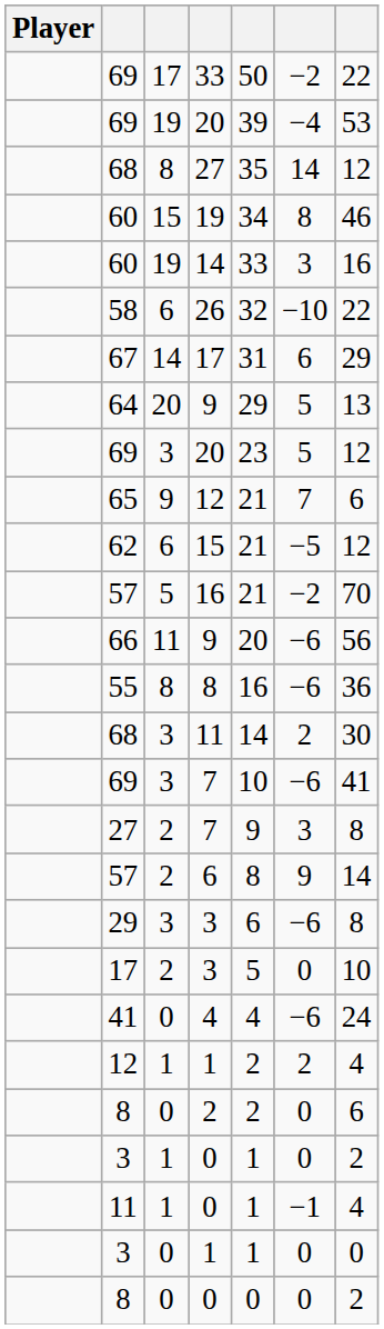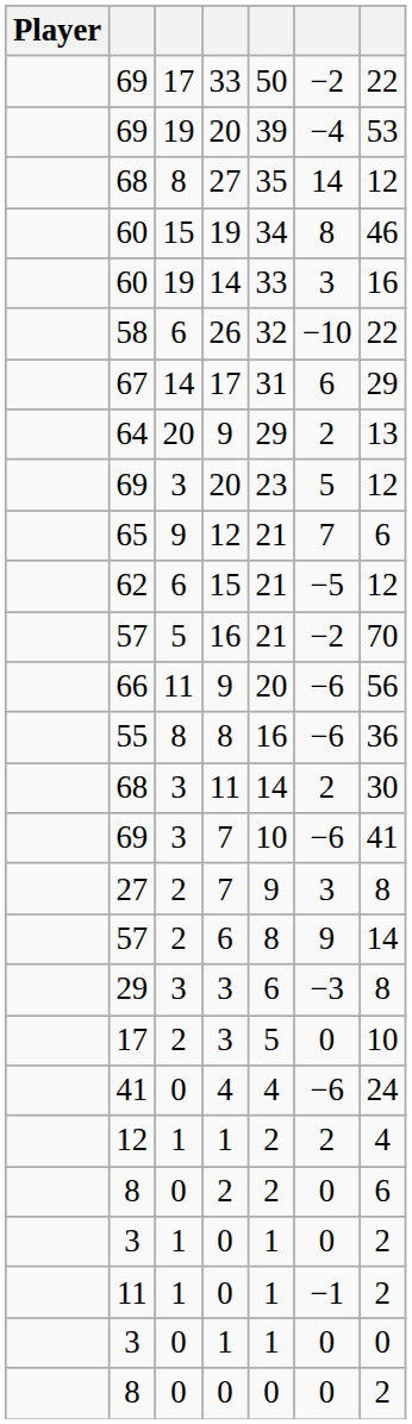 <table class="wikitable sortable" style="text-align:center;">
 <tr>
 <th>Player</th>
 <th></th>
 <th></th>
 <th></th>
 <th></th>
 <th data-sort-type="number"></th>
 <th></th>
 </tr>
 <tr>
 <td></td>
 <td>69</td>
 <td>17</td>
 <td>33</td>
 <td>50</td>
 <td>−2</td>
 <td>22</td>
 </tr>
 <tr>
 <td></td>
 <td>69</td>
 <td>19</td>
 <td>20</td>
 <td>39</td>
 <td>−4</td>
 <td>53</td>
 </tr>
 <tr>
 <td></td>
 <td>68</td>
 <td>8</td>
 <td>27</td>
 <td>35</td>
 <td>14</td>
 <td>12</td>
 </tr>
 <tr>
 <td></td>
 <td>60</td>
 <td>15</td>
 <td>19</td>
 <td>34</td>
 <td>8</td>
 <td>46</td>
 </tr>
 <tr>
 <td></td>
 <td>60</td>
 <td>19</td>
 <td>14</td>
 <td>33</td>
 <td>3</td>
 <td>16</td>
 </tr>
 <tr>
 <td></td>
 <td>58</td>
 <td>6</td>
 <td>26</td>
 <td>32</td>
 <td>−10</td>
 <td>22</td>
 </tr>
 <tr>
 <td></td>
 <td>67</td>
 <td>14</td>
 <td>17</td>
 <td>31</td>
 <td>6</td>
 <td>29</td>
 </tr>
 <tr>
 <td></td>
 <td>64</td>
 <td>20</td>
 <td>9</td>
 <td>29</td>
-<td>5</td>
+<td>2</td>
 <td>13</td>
 </tr>
 <tr>
 <td></td>
 <td>69</td>
 <td>3</td>
 <td>20</td>
 <td>23</td>
 <td>5</td>
 <td>12</td>
 </tr>
 <tr>
 <td></td>
 <td>65</td>
 <td>9</td>
 <td>12</td>
 <td>21</td>
 <td>7</td>
 <td>6</td>
 </tr>
 <tr>
 <td></td>
 <td>62</td>
 <td>6</td>
 <td>15</td>
 <td>21</td>
 <td>−5</td>
 <td>12</td>
 </tr>
 <tr>
 <td></td>
 <td>57</td>
 <td>5</td>
 <td>16</td>
 <td>21</td>
 <td>−2</td>
 <td>70</td>
 </tr>
 <tr>
 <td></td>
 <td>66</td>
 <td>11</td>
 <td>9</td>
 <td>20</td>
 <td>−6</td>
 <td>56</td>
 </tr>
 <tr>
 <td></td>
 <td>55</td>
 <td>8</td>
 <td>8</td>
 <td>16</td>
 <td>−6</td>
 <td>36</td>
 </tr>
 <tr>
 <td></td>
 <td>68</td>
 <td>3</td>
 <td>11</td>
 <td>14</td>
 <td>2</td>
 <td>30</td>
 </tr>
 <tr>
 <td></td>
 <td>69</td>
 <td>3</td>
 <td>7</td>
 <td>10</td>
 <td>−6</td>
 <td>41</td>
 </tr>
 <tr>
 <td></td>
 <td>27</td>
 <td>2</td>
 <td>7</td>
 <td>9</td>
 <td>3</td>
 <td>8</td>
 </tr>
 <tr>
 <td></td>
 <td>57</td>
 <td>2</td>
 <td>6</td>
 <td>8</td>
 <td>9</td>
 <td>14</td>
 </tr>
 <tr>
 <td></td>
 <td>29</td>
 <td>3</td>
 <td>3</td>
 <td>6</td>
-<td>−6</td>
+<td>−3</td>
 <td>8</td>
 </tr>
 <tr>
 <td></td>
 <td>17</td>
 <td>2</td>
 <td>3</td>
 <td>5</td>
 <td>0</td>
 <td>10</td>
 </tr>
 <tr>
 <td></td>
 <td>41</td>
 <td>0</td>
 <td>4</td>
 <td>4</td>
 <td>−6</td>
 <td>24</td>
 </tr>
 <tr>
 <td></td>
 <td>12</td>
 <td>1</td>
 <td>1</td>
 <td>2</td>
 <td>2</td>
 <td>4</td>
 </tr>
 <tr>
 <td></td>
 <td>8</td>
 <td>0</td>
 <td>2</td>
 <td>2</td>
 <td>0</td>
 <td>6</td>
 </tr>
 <tr>
 <td></td>
 <td>3</td>
 <td>1</td>
 <td>0</td>
 <td>1</td>
 <td>0</td>
 <td>2</td>
 </tr>
 <tr>
 <td></td>
 <td>11</td>
 <td>1</td>
 <td>0</td>
 <td>1</td>
 <td>−1</td>
-<td>4</td>
+<td>2</td>
 </tr>
 <tr>
 <td></td>
 <td>3</td>
 <td>0</td>
 <td>1</td>
 <td>1</td>
 <td>0</td>
 <td>0</td>
 </tr>
 <tr>
 <td></td>
 <td>8</td>
 <td>0</td>
 <td>0</td>
 <td>0</td>
 <td>0</td>
 <td>2</td>
 </tr>
 </table>
